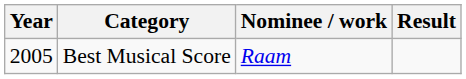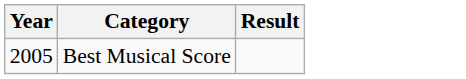 <table class="wikitable">
 <tr>
 <th>Year</th>
 <th>Category</th>
-<th>Nominee / work</th>
 <th>Result</th>
 </tr>
 <tr>
 <td>2005</td>
 <td>Best Musical Score</td>
-<td><em><a href='#'>Raam</a></em></td>
 <td></td>
 </tr>
 </table>
